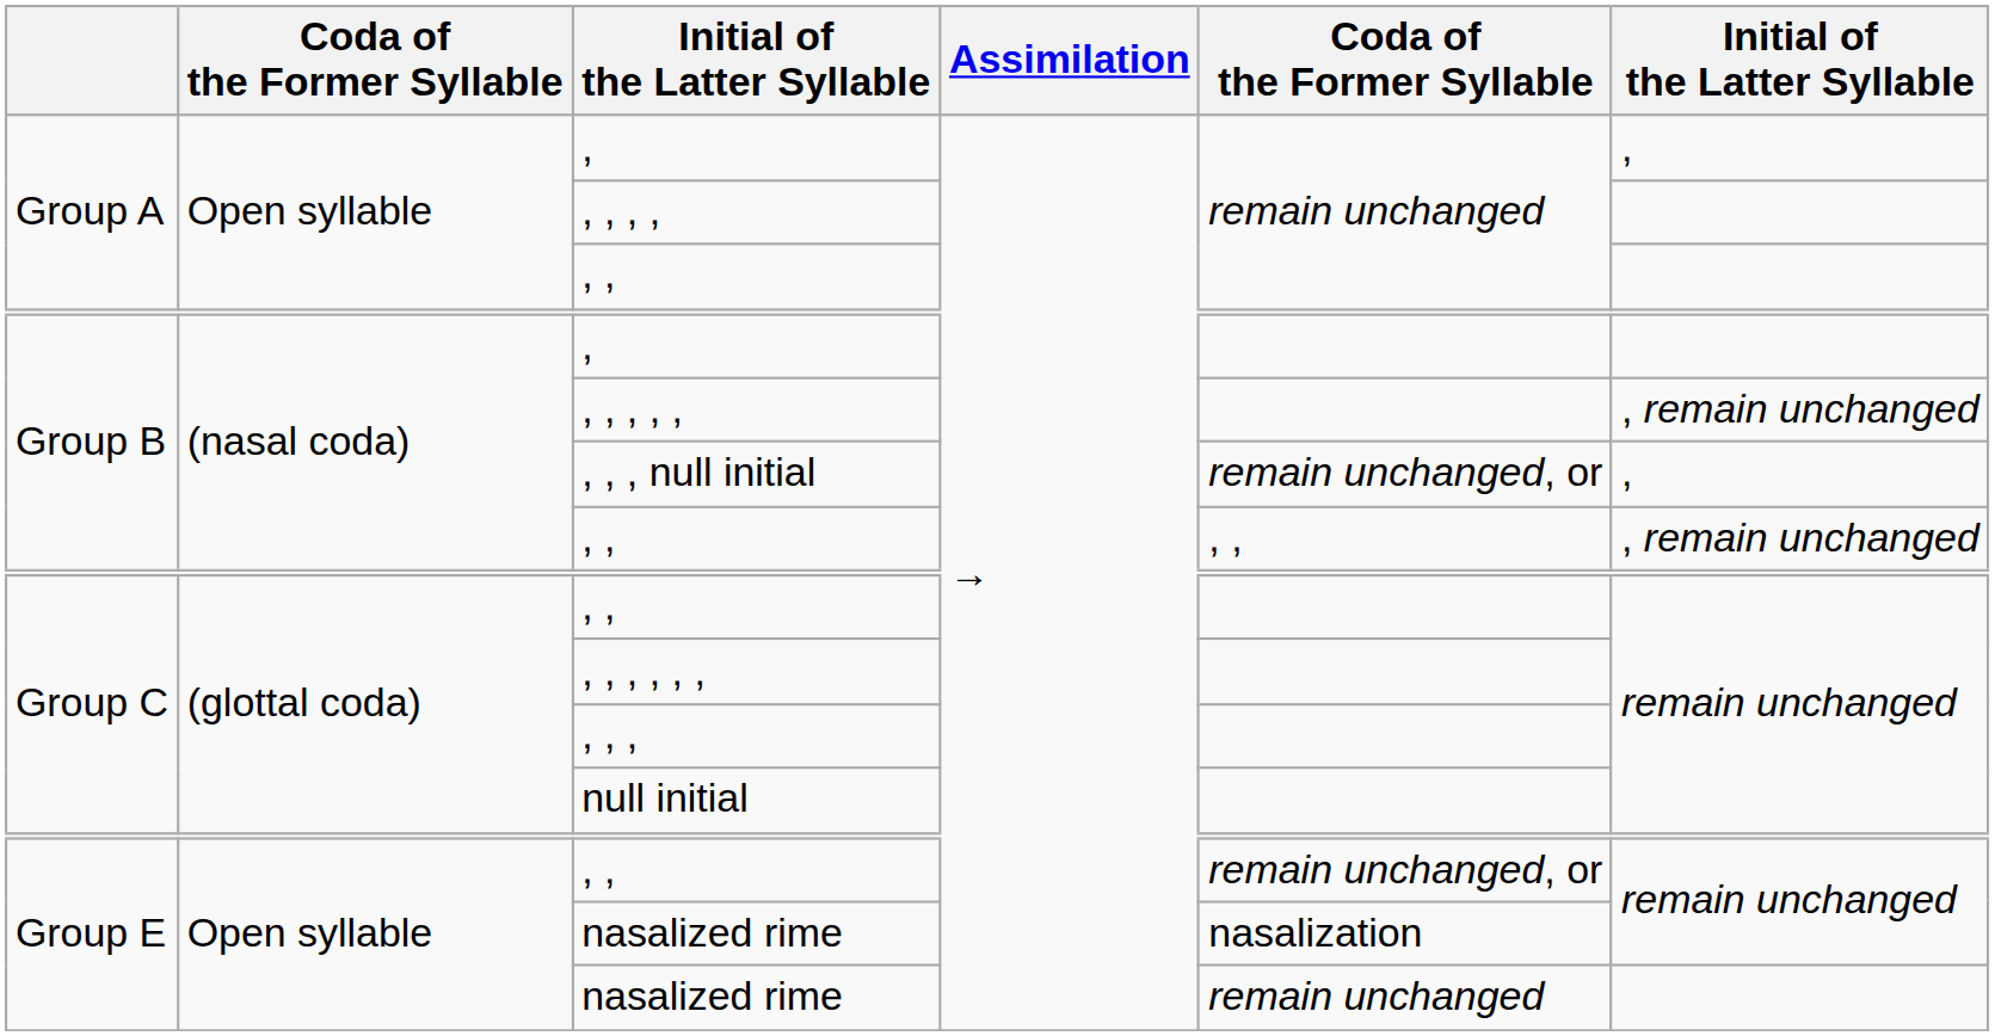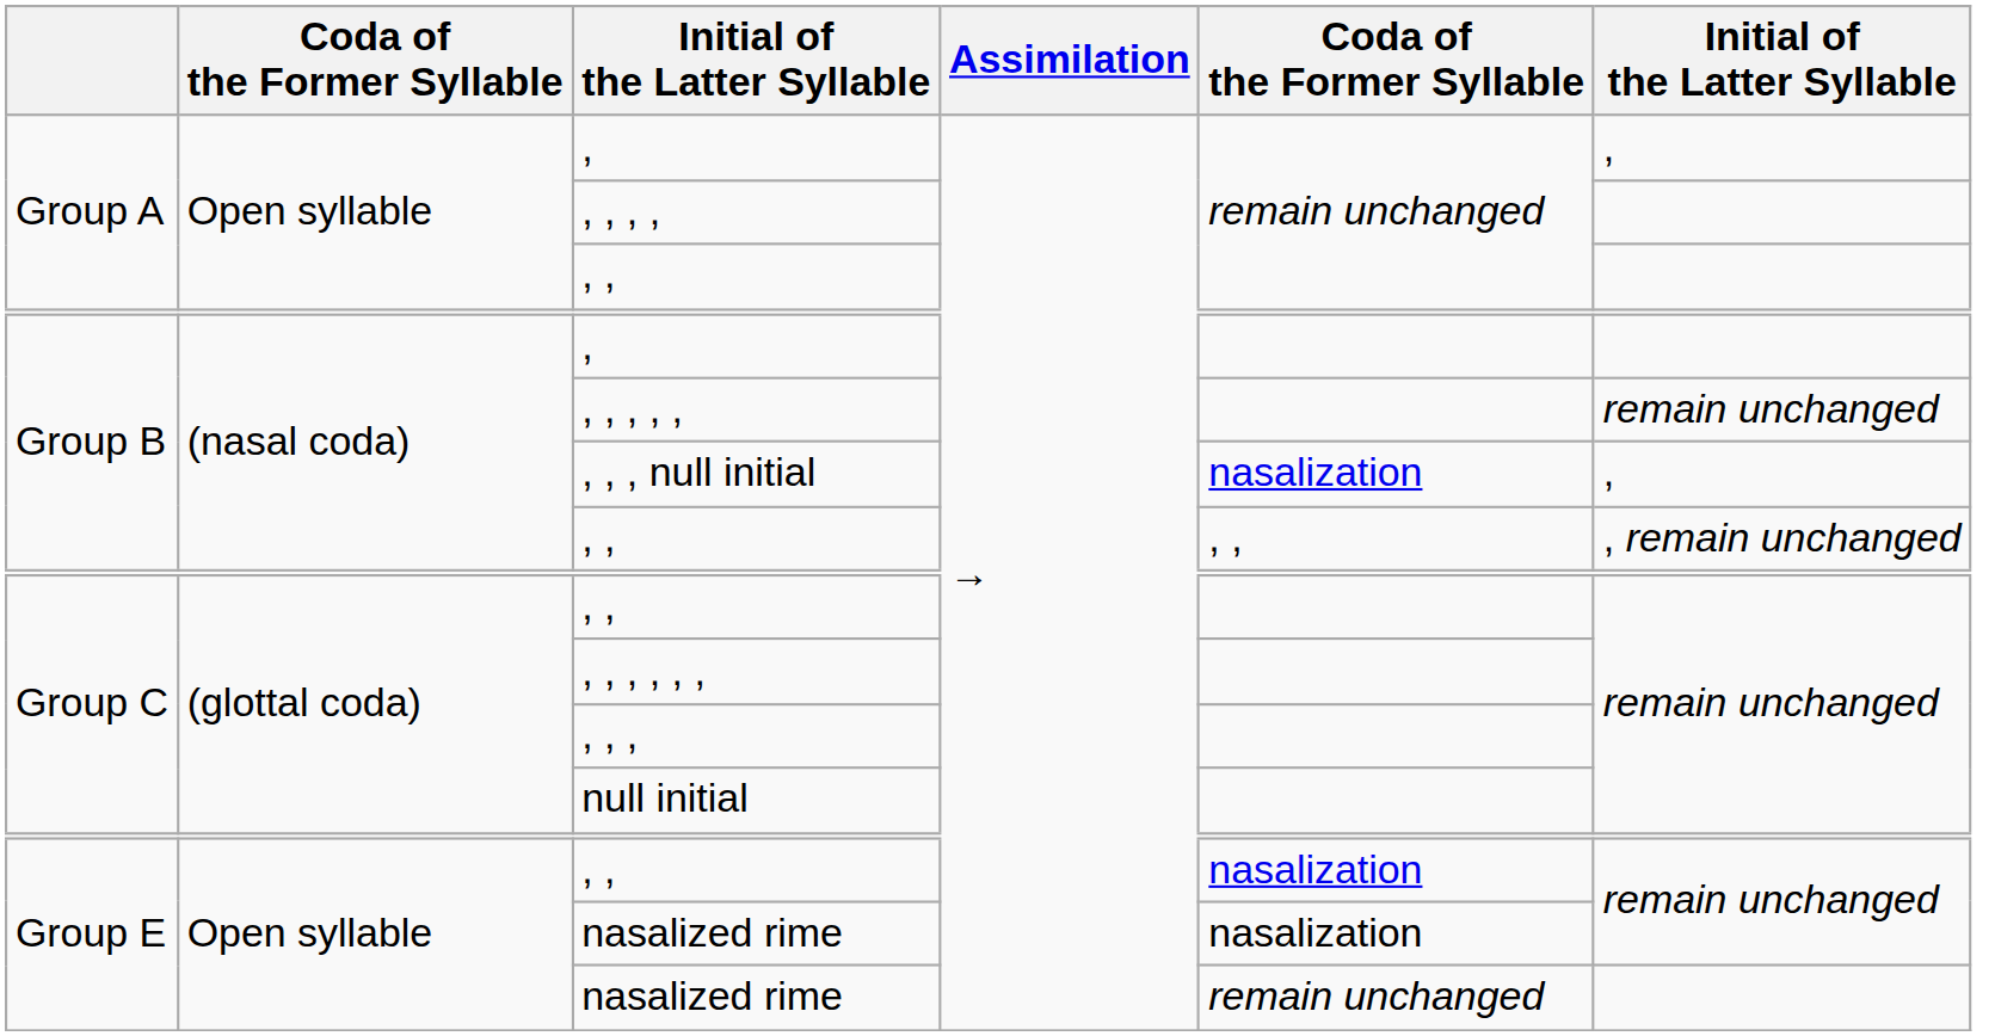 <table class="wikitable">
 <tr>
 <th bgcolor="#ABCDEF"></th>
 <th bgcolor="#ABCDEF">Coda of <br>the Former Syllable</th>
 <th bgcolor="#ABCDEF">Initial of <br>the Latter Syllable</th>
 <th bgcolor="#ABCDEF"><a href='#'>Assimilation</a></th>
 <th bgcolor="#ABCDEF">Coda of <br>the Former Syllable</th>
 <th bgcolor="#ABCDEF">Initial of <br>the Latter Syllable</th>
 </tr>
 <tr>
 <td rowspan="3">Group A</td>
 <td rowspan="3">Open syllable</td>
 <td>, </td>
 <td rowspan="14">→</td>
 <td rowspan="3"><em>remain unchanged</em></td>
 <td>, </td>
 </tr>
 <tr>
 <td>, , , , </td>
 <td></td>
 </tr>
 <tr>
 <td>, , </td>
 <td></td>
 </tr>
 <tr style="border-top-style:double;">
 <td rowspan="4">Group B</td>
 <td rowspan="4"> (nasal coda)</td>
 <td>, </td>
 <td></td>
 <td></td>
 </tr>
 <tr>
 <td>, , , , , </td>
 <td></td>
-<td>, <em>remain unchanged</em></td>
+<td><em>remain unchanged</em></td>
 </tr>
 <tr>
 <td>, , , null initial</td>
-<td><em>remain unchanged</em>, or </td>
+<td><a href='#'>nasalization</a></td>
 <td>, </td>
 </tr>
 <tr>
 <td>, , </td>
 <td>, , </td>
 <td>, <em>remain unchanged</em></td>
 </tr>
 <tr style="border-top-style:double;">
 <td rowspan="4">Group C</td>
 <td rowspan="4"> (glottal coda)</td>
 <td>, , </td>
 <td></td>
 <td rowspan="4"><em>remain unchanged</em></td>
 </tr>
 <tr>
 <td>, , , , , , </td>
 <td></td>
 </tr>
 <tr>
 <td>, , , </td>
 <td></td>
 </tr>
 <tr>
 <td>null initial</td>
 <td></td>
 </tr>
 <tr style="border-top-style:double;">
 <td rowspan="3">Group E</td>
 <td rowspan="3">Open syllable</td>
 <td>, , </td>
-<td><em>remain unchanged</em>, or </td>
+<td><a href='#'>nasalization</a></td>
 <td rowspan="2"><em>remain unchanged</em></td>
 </tr>
 <tr>
 <td>nasalized rime</td>
 <td>nasalization</td>
 </tr>
 <tr>
 <td>nasalized rime</td>
 <td><em>remain unchanged</em></td>
 <td></td>
 </tr>
 <tr>
 </tr>
 </table>
